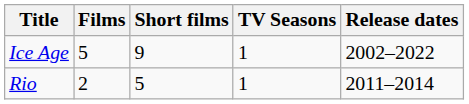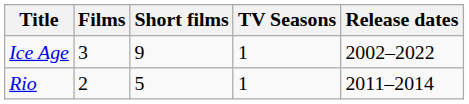 <table class=wikitable sortable>
 <tr>
 <th>Title</th>
 <th>Films</th>
 <th>Short films</th>
 <th>TV Seasons</th>
 <th>Release dates</th>
 </tr>
 <tr>
 <td><em><a href='#'>Ice Age</a></em></td>
-<td>5</td>
+<td>3</td>
 <td>9</td>
 <td>1</td>
 <td>2002–2022</td>
 </tr>
 <tr>
 <td><em><a href='#'> Rio</a></em></td>
 <td>2</td>
 <td>5</td>
 <td>1</td>
 <td>2011–2014</td>
 </tr>
 </table>
